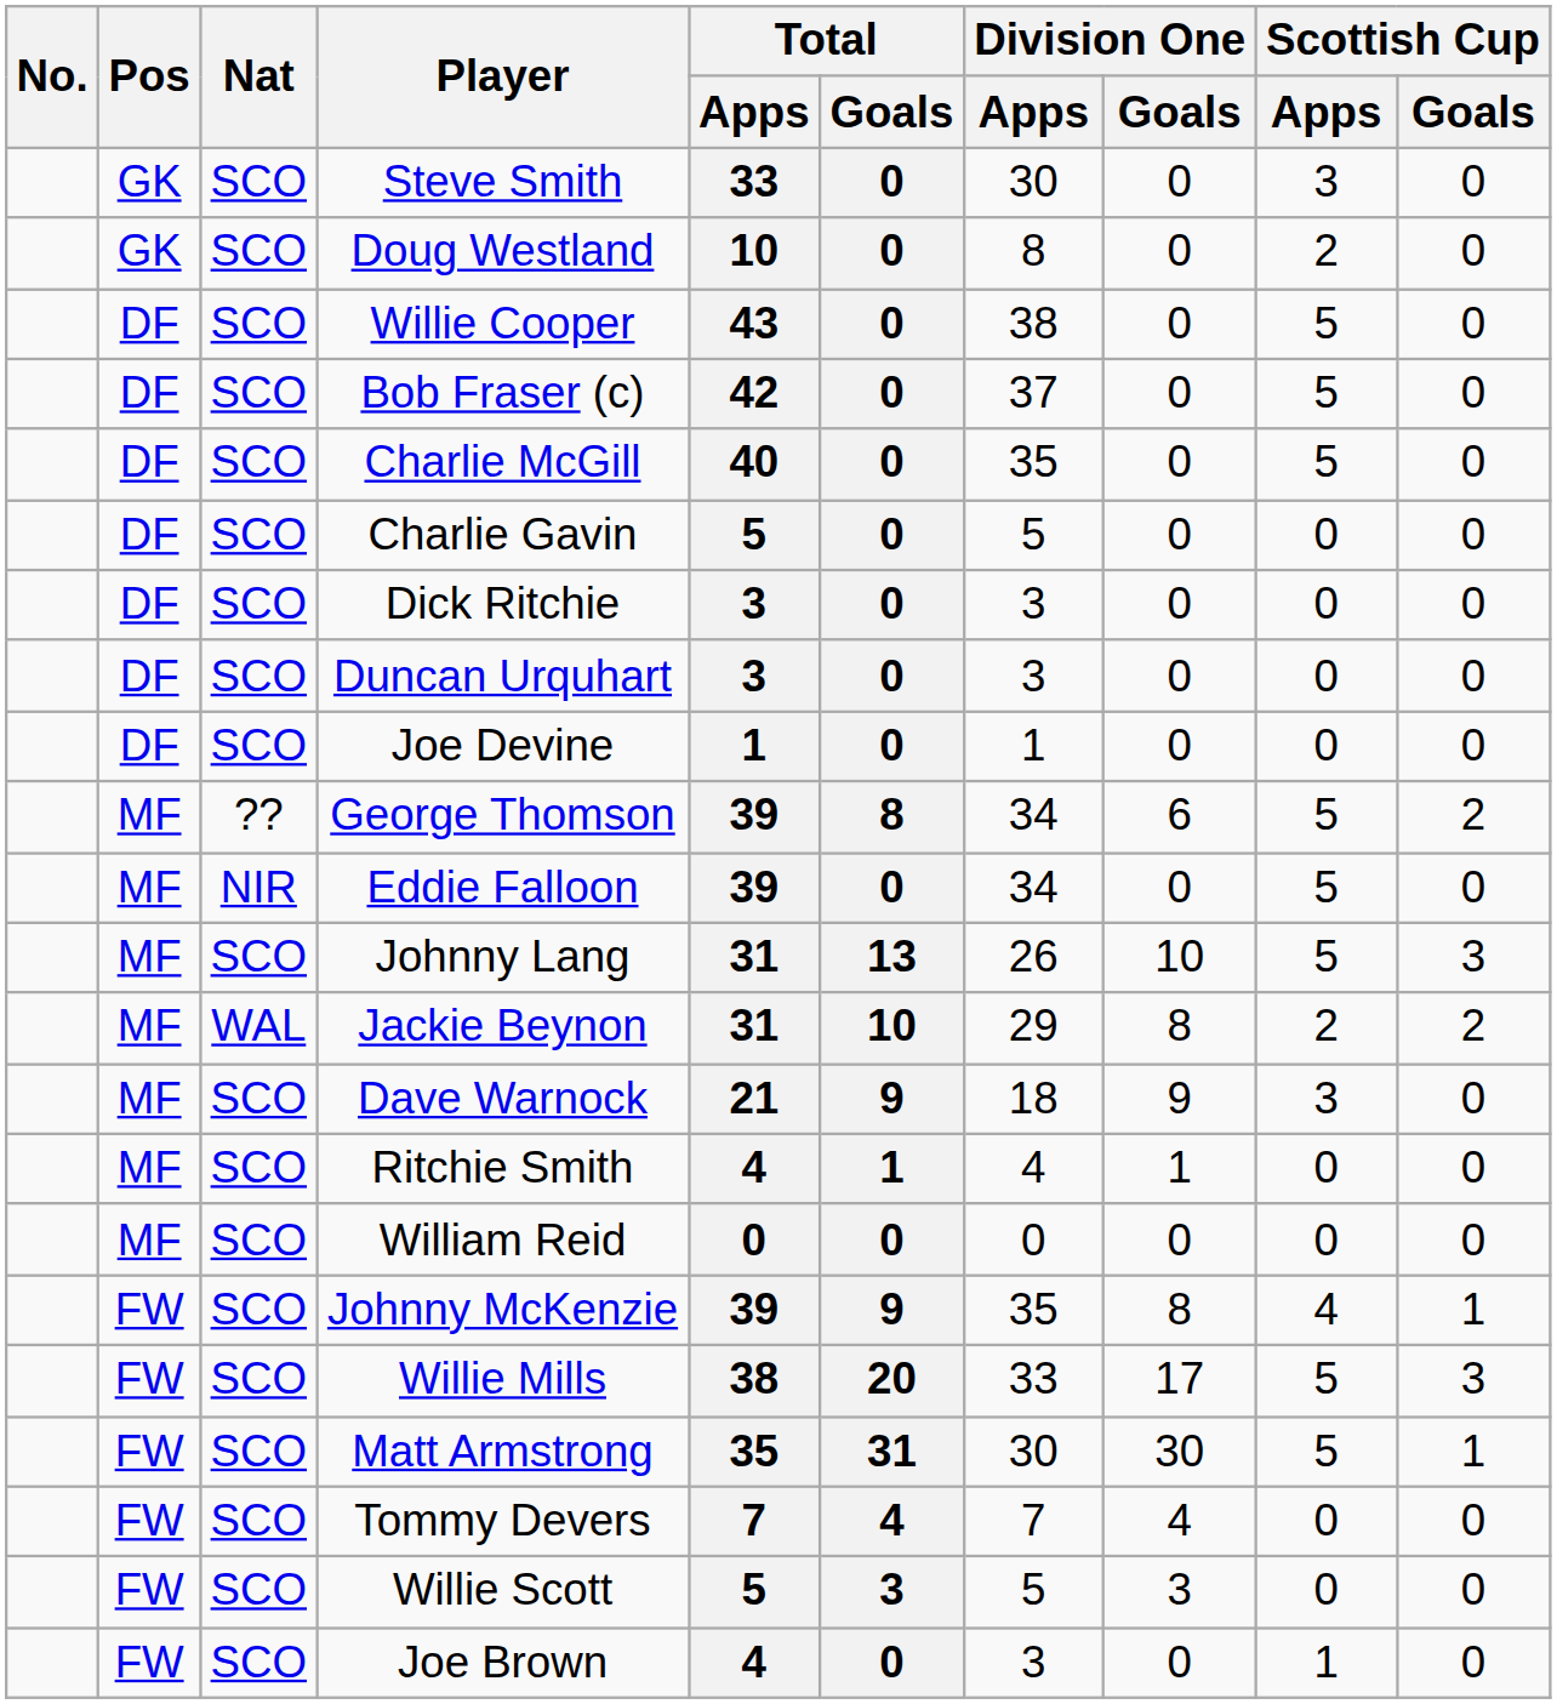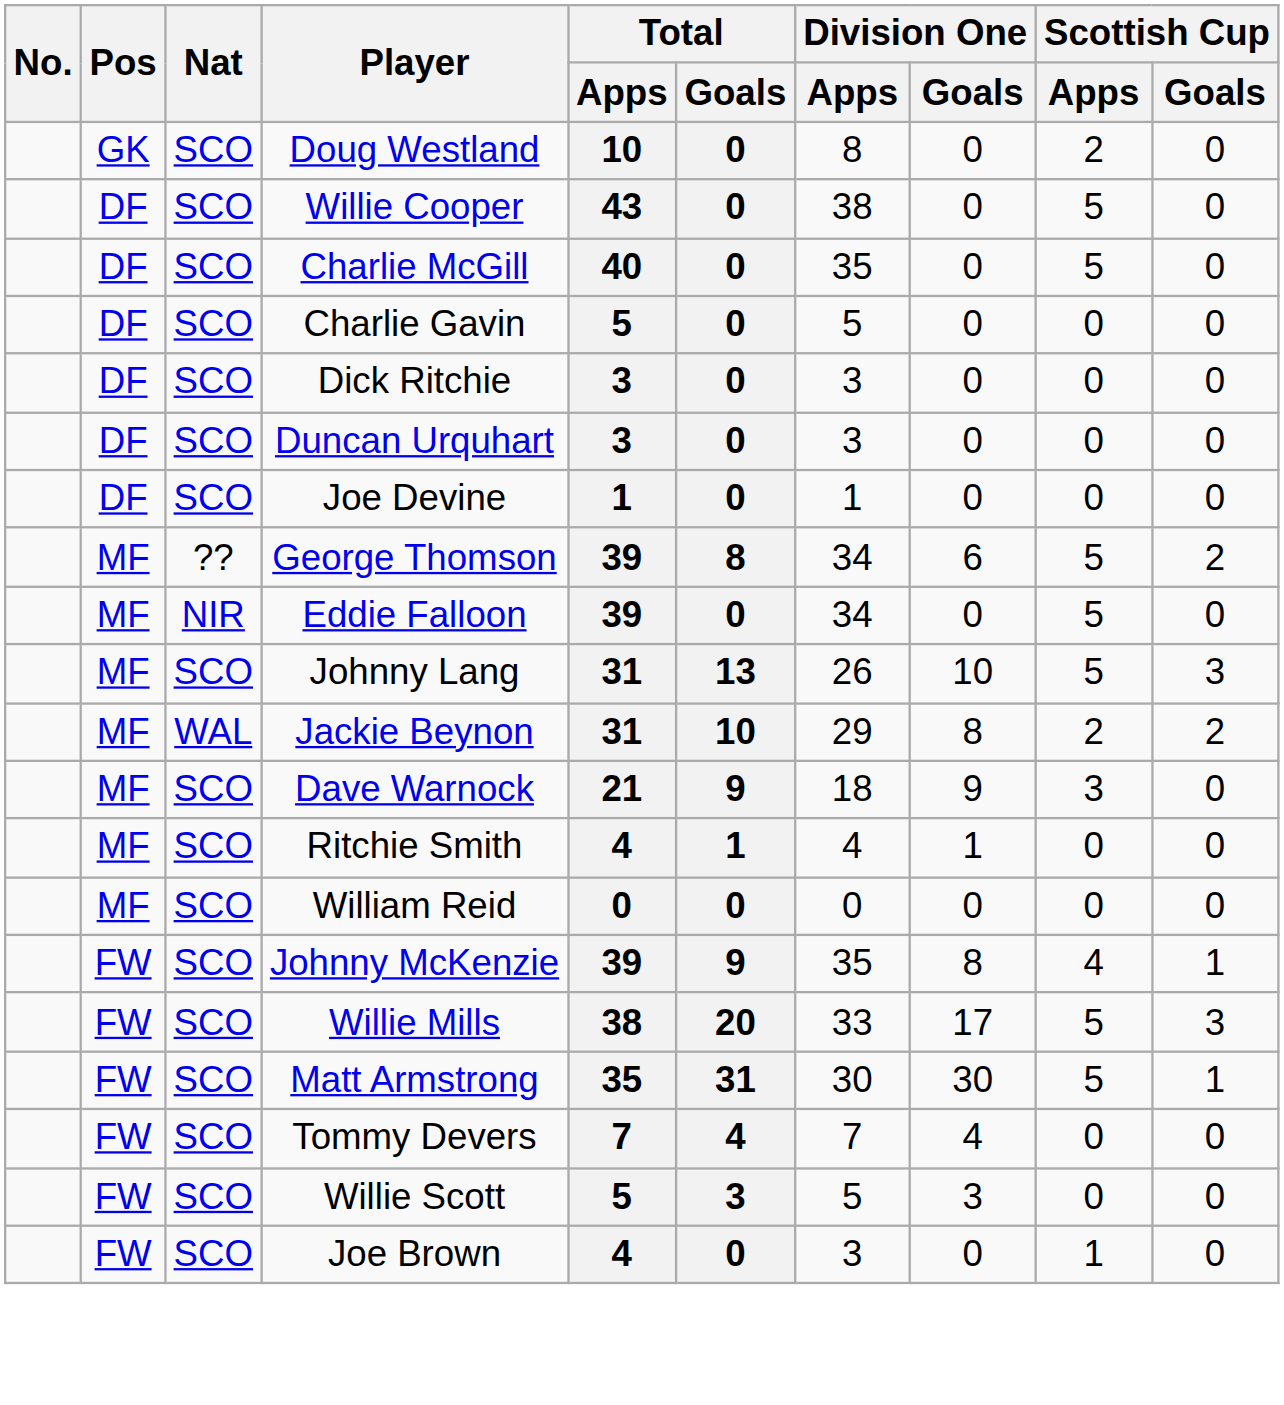 <table class="wikitable sortable" style="text-align: center;">
 <tr>
 <th rowspan="2"><abbr>No.</abbr></th>
 <th rowspan="2"><abbr>Pos</abbr></th>
 <th rowspan="2"><abbr>Nat</abbr></th>
 <th rowspan="2">Player</th>
 <th colspan="2">Total</th>
 <th colspan="2">Division One</th>
 <th colspan="2">Scottish Cup</th>
 </tr>
 <tr>
 <th>Apps</th>
 <th>Goals</th>
 <th>Apps</th>
 <th>Goals</th>
 <th>Apps</th>
 <th>Goals</th>
 </tr>
 <tr>
 <td></td>
 <td><a href='#'>GK</a></td>
 <td> <a href='#'>SCO</a></td>
-<td><a href='#'>Steve Smith</a></td>
-<th>33</th>
-<th>0</th>
-<td>30</td>
-<td>0</td>
-<td>3</td>
-<td>0</td>
-</tr>
-<tr>
-<td></td>
-<td><a href='#'>GK</a></td>
-<td> <a href='#'>SCO</a></td>
 <td><a href='#'>Doug Westland</a></td>
 <th>10</th>
 <th>0</th>
 <td>8</td>
 <td>0</td>
 <td>2</td>
 <td>0</td>
 </tr>
 <tr>
 <td></td>
 <td><a href='#'>DF</a></td>
 <td> <a href='#'>SCO</a></td>
 <td><a href='#'>Willie Cooper</a></td>
 <th>43</th>
 <th>0</th>
 <td>38</td>
-<td>0</td>
-<td>5</td>
-<td>0</td>
-</tr>
-<tr>
-<td></td>
-<td><a href='#'>DF</a></td>
-<td> <a href='#'>SCO</a></td>
-<td><a href='#'>Bob Fraser</a> (c)</td>
-<th>42</th>
-<th>0</th>
-<td>37</td>
 <td>0</td>
 <td>5</td>
 <td>0</td>
 </tr>
 <tr>
 <td></td>
 <td><a href='#'>DF</a></td>
 <td> <a href='#'>SCO</a></td>
 <td><a href='#'>Charlie McGill</a></td>
 <th>40</th>
 <th>0</th>
 <td>35</td>
 <td>0</td>
 <td>5</td>
 <td>0</td>
 </tr>
 <tr>
 <td></td>
 <td><a href='#'>DF</a></td>
 <td> <a href='#'>SCO</a></td>
 <td>Charlie Gavin</td>
 <th>5</th>
 <th>0</th>
 <td>5</td>
 <td>0</td>
 <td>0</td>
 <td>0</td>
 </tr>
 <tr>
 <td></td>
 <td><a href='#'>DF</a></td>
 <td> <a href='#'>SCO</a></td>
 <td>Dick Ritchie</td>
 <th>3</th>
 <th>0</th>
 <td>3</td>
 <td>0</td>
 <td>0</td>
 <td>0</td>
 </tr>
 <tr>
 <td></td>
 <td><a href='#'>DF</a></td>
 <td> <a href='#'>SCO</a></td>
 <td><a href='#'>Duncan Urquhart</a></td>
 <th>3</th>
 <th>0</th>
 <td>3</td>
 <td>0</td>
 <td>0</td>
 <td>0</td>
 </tr>
 <tr>
 <td></td>
 <td><a href='#'>DF</a></td>
 <td> <a href='#'>SCO</a></td>
 <td>Joe Devine</td>
 <th>1</th>
 <th>0</th>
 <td>1</td>
 <td>0</td>
 <td>0</td>
 <td>0</td>
 </tr>
 <tr>
 <td></td>
 <td><a href='#'>MF</a></td>
 <td>??</td>
 <td><a href='#'>George Thomson</a></td>
 <th>39</th>
 <th>8</th>
 <td>34</td>
 <td>6</td>
 <td>5</td>
 <td>2</td>
 </tr>
 <tr>
 <td></td>
 <td><a href='#'>MF</a></td>
 <td> <a href='#'>NIR</a></td>
 <td><a href='#'>Eddie Falloon</a></td>
 <th>39</th>
 <th>0</th>
 <td>34</td>
 <td>0</td>
 <td>5</td>
 <td>0</td>
 </tr>
 <tr>
 <td></td>
 <td><a href='#'>MF</a></td>
 <td> <a href='#'>SCO</a></td>
 <td>Johnny Lang</td>
 <th>31</th>
 <th>13</th>
 <td>26</td>
 <td>10</td>
 <td>5</td>
 <td>3</td>
 </tr>
 <tr>
 <td></td>
 <td><a href='#'>MF</a></td>
 <td> <a href='#'>WAL</a></td>
 <td><a href='#'>Jackie Beynon</a></td>
 <th>31</th>
 <th>10</th>
 <td>29</td>
 <td>8</td>
 <td>2</td>
 <td>2</td>
 </tr>
 <tr>
 <td></td>
 <td><a href='#'>MF</a></td>
 <td> <a href='#'>SCO</a></td>
 <td><a href='#'>Dave Warnock</a></td>
 <th>21</th>
 <th>9</th>
 <td>18</td>
 <td>9</td>
 <td>3</td>
 <td>0</td>
 </tr>
 <tr>
 <td></td>
 <td><a href='#'>MF</a></td>
 <td> <a href='#'>SCO</a></td>
 <td>Ritchie Smith</td>
 <th>4</th>
 <th>1</th>
 <td>4</td>
 <td>1</td>
 <td>0</td>
 <td>0</td>
 </tr>
 <tr>
 <td></td>
 <td><a href='#'>MF</a></td>
 <td> <a href='#'>SCO</a></td>
 <td>William Reid</td>
 <th>0</th>
 <th>0</th>
 <td>0</td>
 <td>0</td>
 <td>0</td>
 <td>0</td>
 </tr>
 <tr>
 <td></td>
 <td><a href='#'>FW</a></td>
 <td> <a href='#'>SCO</a></td>
 <td><a href='#'>Johnny McKenzie</a></td>
 <th>39</th>
 <th>9</th>
 <td>35</td>
 <td>8</td>
 <td>4</td>
 <td>1</td>
 </tr>
 <tr>
 <td></td>
 <td><a href='#'>FW</a></td>
 <td> <a href='#'>SCO</a></td>
 <td><a href='#'>Willie Mills</a></td>
 <th>38</th>
 <th>20</th>
 <td>33</td>
 <td>17</td>
 <td>5</td>
 <td>3</td>
 </tr>
 <tr>
 <td></td>
 <td><a href='#'>FW</a></td>
 <td> <a href='#'>SCO</a></td>
 <td><a href='#'>Matt Armstrong</a></td>
 <th>35</th>
 <th>31</th>
 <td>30</td>
 <td>30</td>
 <td>5</td>
 <td>1</td>
 </tr>
 <tr>
 <td></td>
 <td><a href='#'>FW</a></td>
 <td> <a href='#'>SCO</a></td>
 <td>Tommy Devers</td>
 <th>7</th>
 <th>4</th>
 <td>7</td>
 <td>4</td>
 <td>0</td>
 <td>0</td>
 </tr>
 <tr>
 <td></td>
 <td><a href='#'>FW</a></td>
 <td> <a href='#'>SCO</a></td>
 <td>Willie Scott</td>
 <th>5</th>
 <th>3</th>
 <td>5</td>
 <td>3</td>
 <td>0</td>
 <td>0</td>
 </tr>
 <tr>
 <td></td>
 <td><a href='#'>FW</a></td>
 <td> <a href='#'>SCO</a></td>
 <td>Joe Brown</td>
 <th>4</th>
 <th>0</th>
 <td>3</td>
 <td>0</td>
 <td>1</td>
 <td>0</td>
 </tr>
 </table>
